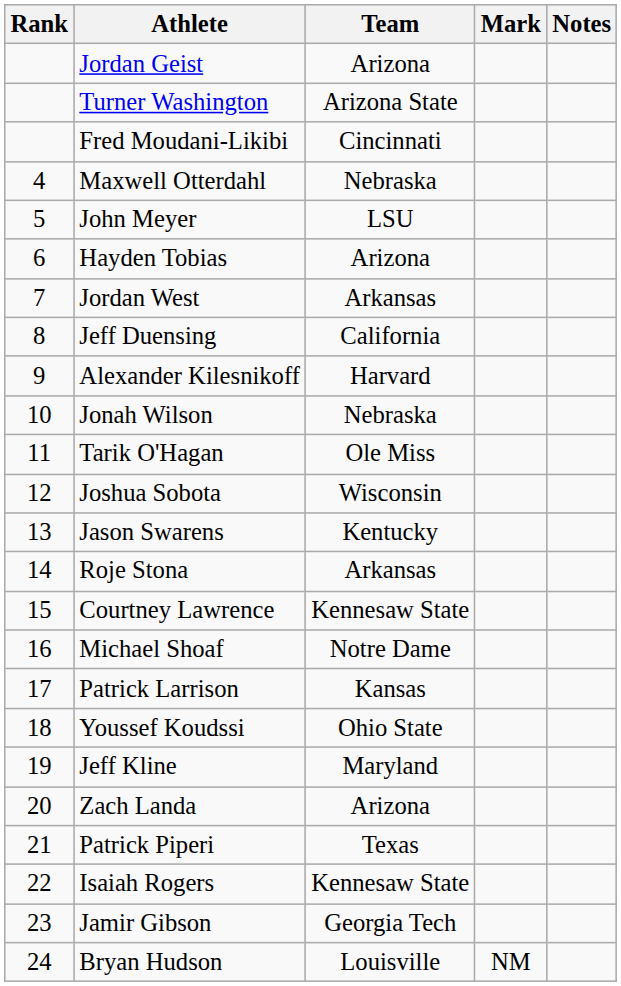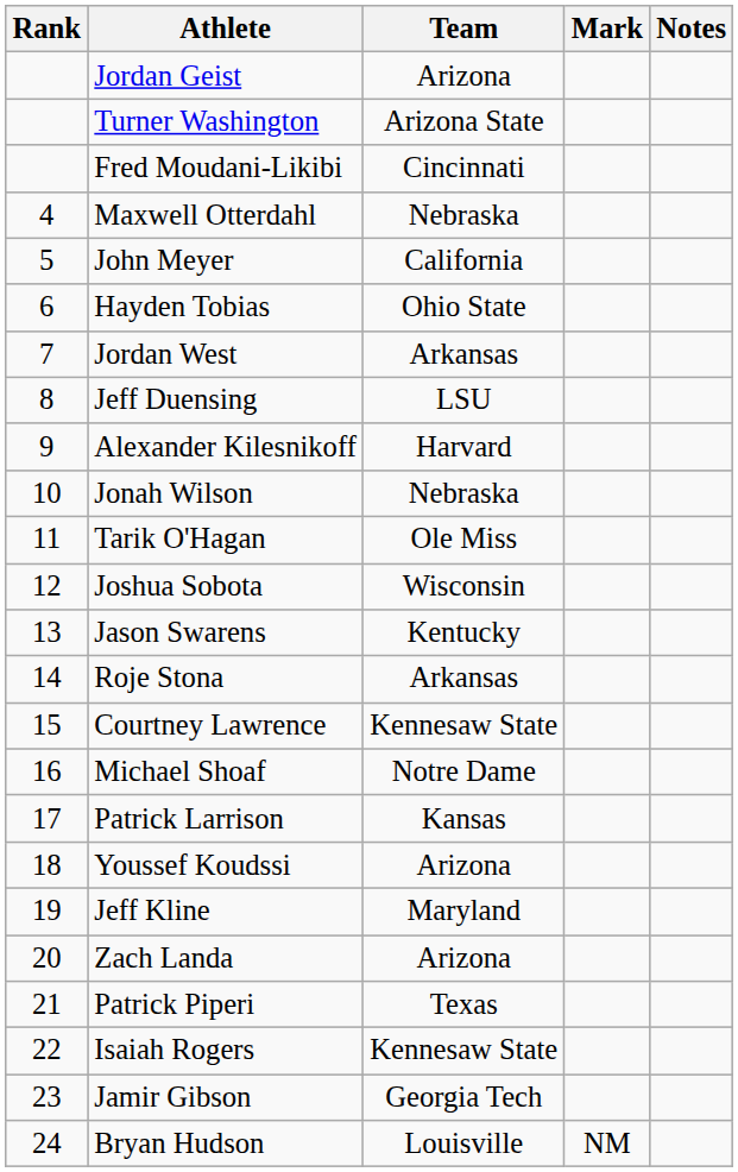 <table class="wikitable sortable" style="text-align:center">
 <tr>
 <th>Rank</th>
 <th>Athlete</th>
 <th>Team</th>
 <th>Mark</th>
 <th>Notes</th>
 </tr>
 <tr>
 <td></td>
 <td align=left> <a href='#'>Jordan Geist</a></td>
 <td>Arizona</td>
 <td></td>
 <td></td>
 </tr>
 <tr>
 <td></td>
 <td align=left> <a href='#'>Turner Washington</a></td>
 <td>Arizona State</td>
 <td></td>
 <td></td>
 </tr>
 <tr>
 <td></td>
 <td align=left> Fred Moudani-Likibi</td>
 <td>Cincinnati</td>
 <td></td>
 <td></td>
 </tr>
 <tr>
 <td>4</td>
 <td align=left> Maxwell Otterdahl</td>
 <td>Nebraska</td>
 <td></td>
 <td></td>
 </tr>
 <tr>
 <td>5</td>
 <td align=left> John Meyer</td>
-<td>LSU</td>
+<td>California</td>
 <td></td>
 <td></td>
 </tr>
 <tr>
 <td>6</td>
 <td align=left> Hayden Tobias</td>
-<td>Arizona</td>
+<td>Ohio State</td>
 <td></td>
 <td></td>
 </tr>
 <tr>
 <td>7</td>
 <td align=left> Jordan West</td>
 <td>Arkansas</td>
 <td></td>
 <td></td>
 </tr>
 <tr>
 <td>8</td>
 <td align=left> Jeff Duensing</td>
-<td>California</td>
+<td>LSU</td>
 <td></td>
 <td></td>
 </tr>
 <tr>
 <td>9</td>
 <td align=left> Alexander Kilesnikoff</td>
 <td>Harvard</td>
 <td></td>
 <td></td>
 </tr>
 <tr>
 <td>10</td>
 <td align=left> Jonah Wilson</td>
 <td>Nebraska</td>
 <td></td>
 <td></td>
 </tr>
 <tr>
 <td>11</td>
 <td align=left> Tarik O'Hagan</td>
 <td>Ole Miss</td>
 <td></td>
 <td></td>
 </tr>
 <tr>
 <td>12</td>
 <td align=left> Joshua Sobota</td>
 <td>Wisconsin</td>
 <td></td>
 <td></td>
 </tr>
 <tr>
 <td>13</td>
 <td align=left> Jason Swarens</td>
 <td>Kentucky</td>
 <td></td>
 <td></td>
 </tr>
 <tr>
 <td>14</td>
 <td align=left> Roje Stona</td>
 <td>Arkansas</td>
 <td></td>
 <td></td>
 </tr>
 <tr>
 <td>15</td>
 <td align=left> Courtney Lawrence</td>
 <td>Kennesaw State</td>
 <td></td>
 <td></td>
 </tr>
 <tr>
 <td>16</td>
 <td align=left> Michael Shoaf</td>
 <td>Notre Dame</td>
 <td></td>
 <td></td>
 </tr>
 <tr>
 <td>17</td>
 <td align=left> Patrick Larrison</td>
 <td>Kansas</td>
 <td></td>
 <td></td>
 </tr>
 <tr>
 <td>18</td>
 <td align=left> Youssef Koudssi</td>
-<td>Ohio State</td>
+<td>Arizona</td>
 <td></td>
 <td></td>
 </tr>
 <tr>
 <td>19</td>
 <td align=left> Jeff Kline</td>
 <td>Maryland</td>
 <td></td>
 <td></td>
 </tr>
 <tr>
 <td>20</td>
 <td align=left> Zach Landa</td>
 <td>Arizona</td>
 <td></td>
 <td></td>
 </tr>
 <tr>
 <td>21</td>
 <td align=left> Patrick Piperi</td>
 <td>Texas</td>
 <td></td>
 <td></td>
 </tr>
 <tr>
 <td>22</td>
 <td align=left> Isaiah Rogers</td>
 <td>Kennesaw State</td>
 <td></td>
 <td></td>
 </tr>
 <tr>
 <td>23</td>
 <td align=left> Jamir Gibson</td>
 <td>Georgia Tech</td>
 <td></td>
 <td></td>
 </tr>
 <tr>
 <td>24</td>
 <td align=left> Bryan Hudson</td>
 <td>Louisville</td>
 <td>NM</td>
 <td></td>
 </tr>
 </table>
